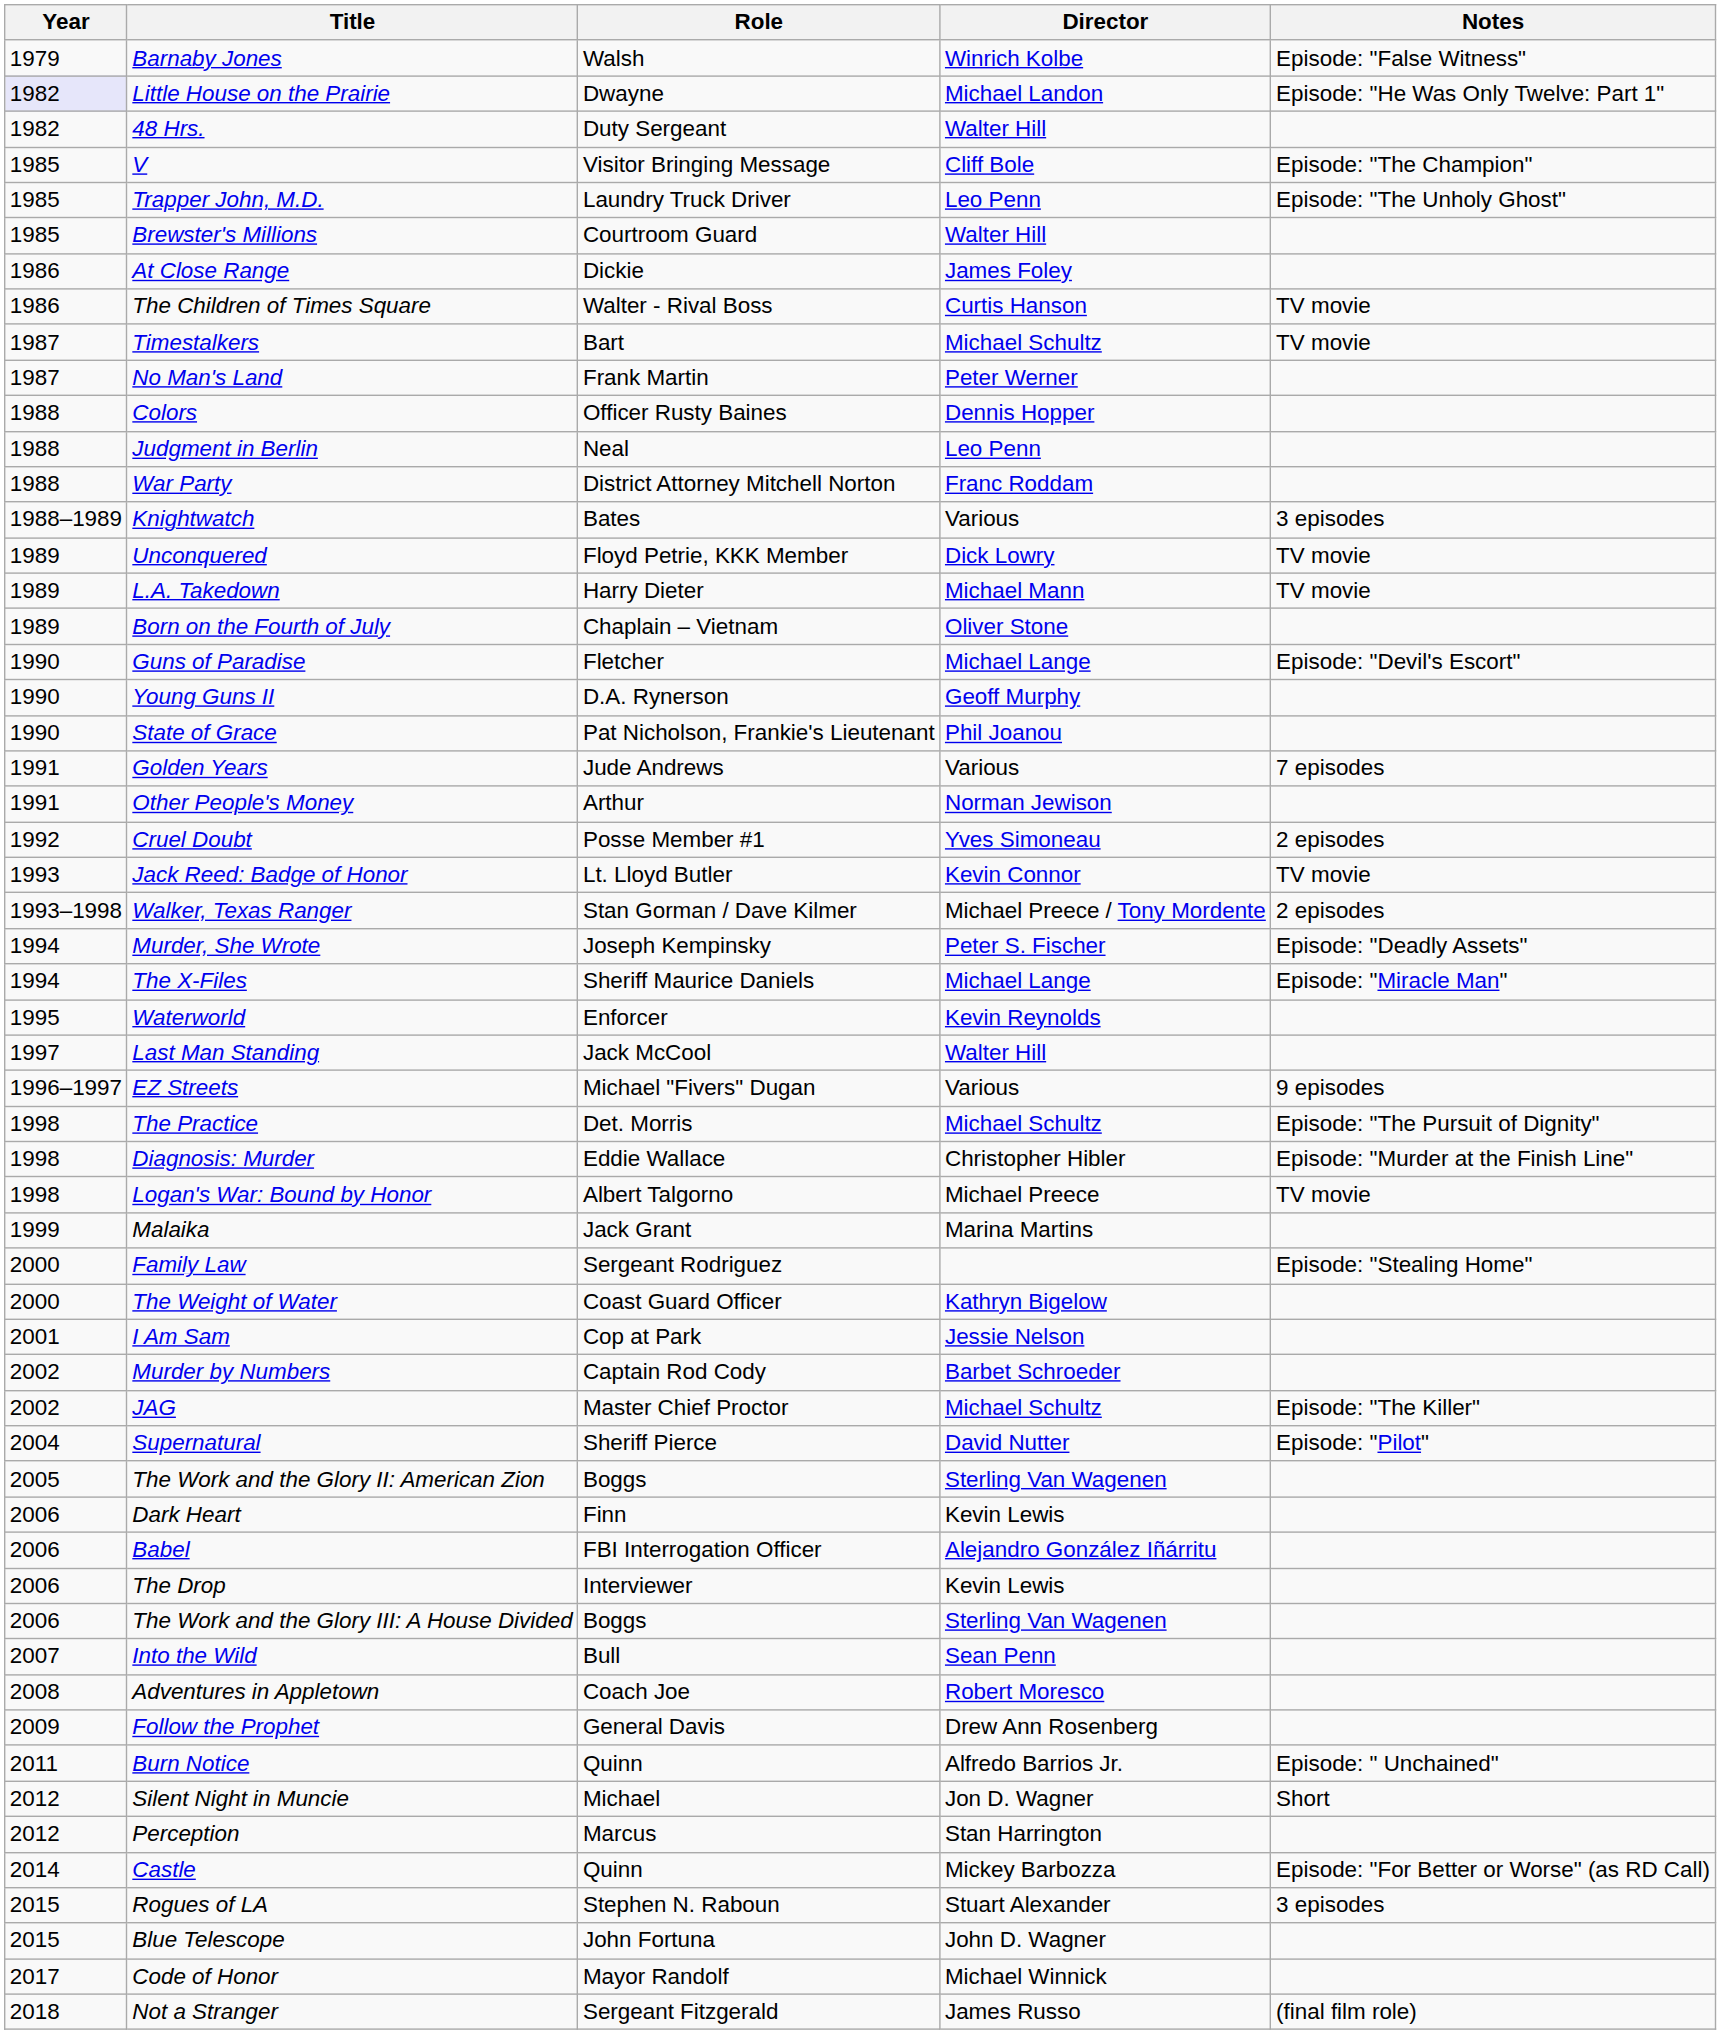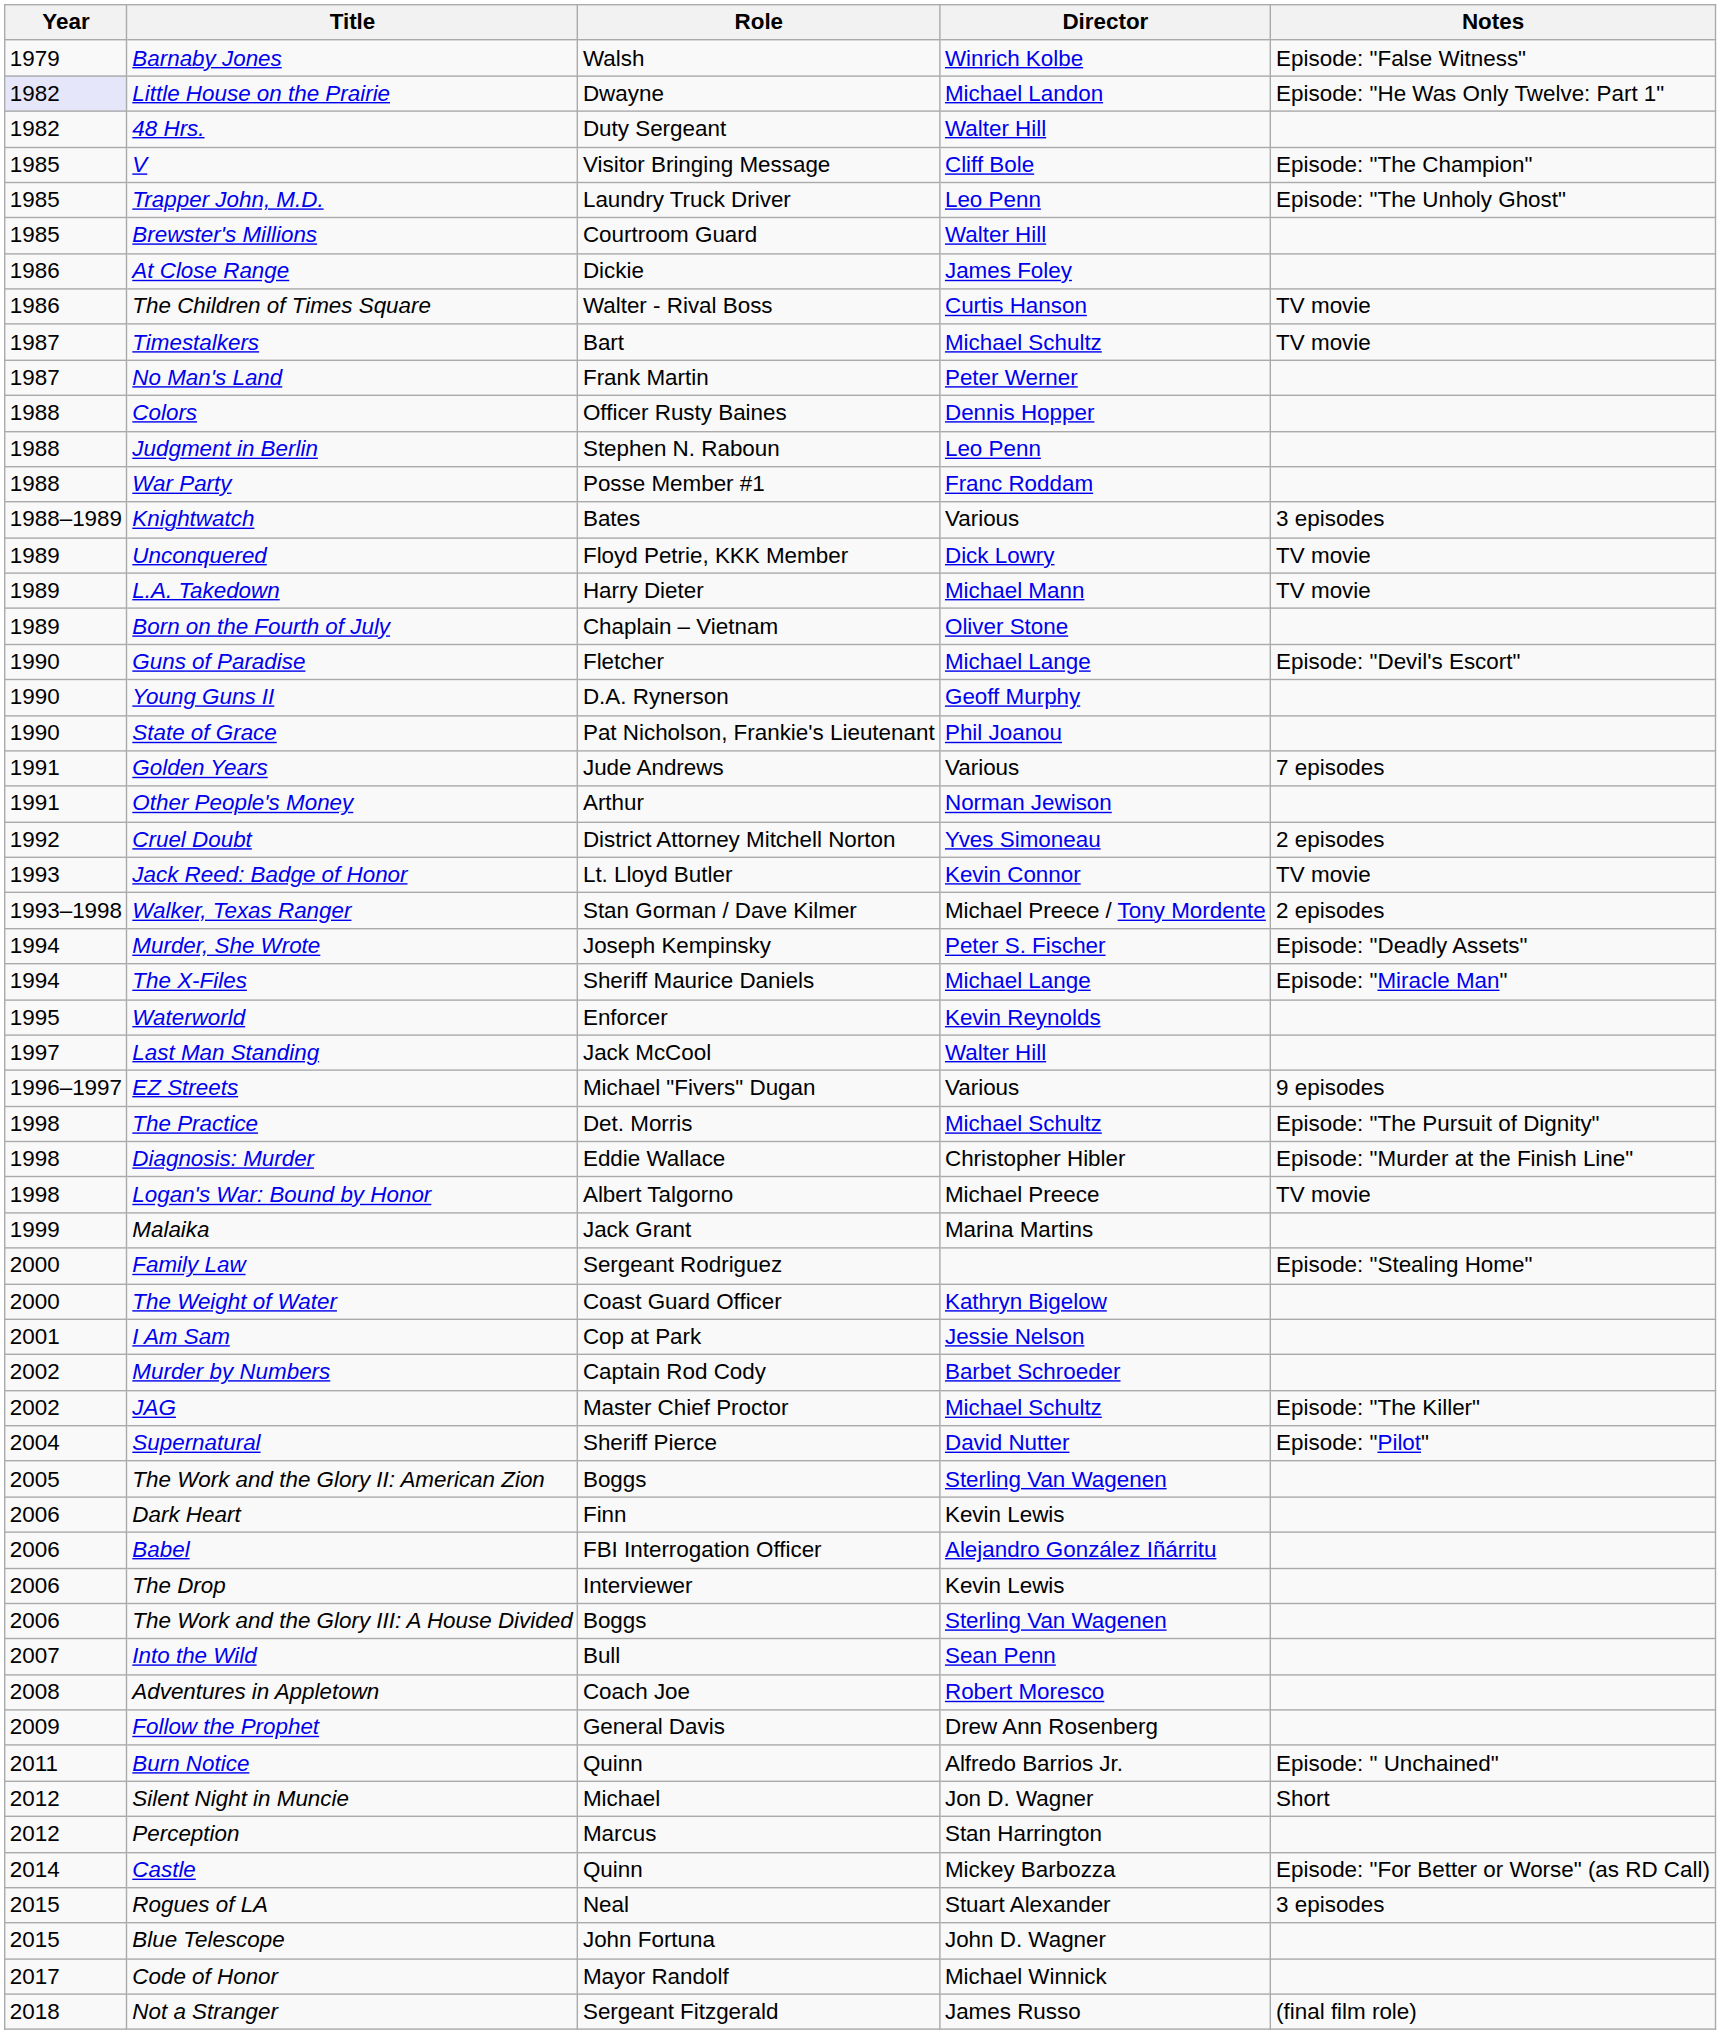 <table class="wikitable sortable">
 <tr>
 <th>Year</th>
 <th>Title</th>
 <th>Role</th>
 <th>Director</th>
 <th class="unsortable">Notes</th>
 </tr>
 <tr>
 <td>1979</td>
 <td><em><a href='#'>Barnaby Jones</a></em></td>
 <td>Walsh</td>
 <td><a href='#'>Winrich Kolbe</a></td>
 <td>Episode: "False Witness"</td>
 </tr>
 <tr>
 <td style="background: lavender;">1982</td>
 <td><em><a href='#'>Little House on the Prairie</a></em></td>
 <td>Dwayne</td>
 <td><a href='#'>Michael Landon</a></td>
 <td>Episode: "He Was Only Twelve: Part 1"</td>
 </tr>
 <tr>
 <td>1982</td>
 <td><em><a href='#'>48 Hrs.</a></em></td>
 <td>Duty Sergeant</td>
 <td><a href='#'>Walter Hill</a></td>
 <td></td>
 </tr>
 <tr>
 <td>1985</td>
 <td><em><a href='#'>V</a></em></td>
 <td>Visitor Bringing Message</td>
 <td><a href='#'>Cliff Bole</a></td>
 <td>Episode: "The Champion"</td>
 </tr>
 <tr>
 <td>1985</td>
 <td><em><a href='#'>Trapper John, M.D.</a></em></td>
 <td>Laundry Truck Driver</td>
 <td><a href='#'>Leo Penn</a></td>
 <td>Episode: "The Unholy Ghost"</td>
 </tr>
 <tr>
 <td>1985</td>
 <td><em><a href='#'>Brewster's Millions</a></em></td>
 <td>Courtroom Guard</td>
 <td><a href='#'>Walter Hill</a></td>
 <td></td>
 </tr>
 <tr>
 <td>1986</td>
 <td><em><a href='#'>At Close Range</a></em></td>
 <td>Dickie</td>
 <td><a href='#'>James Foley</a></td>
 <td></td>
 </tr>
 <tr>
 <td>1986</td>
 <td><em>The Children of Times Square</em></td>
 <td>Walter - Rival Boss</td>
 <td><a href='#'>Curtis Hanson</a></td>
 <td>TV movie</td>
 </tr>
 <tr>
 <td>1987</td>
 <td><em><a href='#'>Timestalkers</a></em></td>
 <td>Bart</td>
 <td><a href='#'>Michael Schultz</a></td>
 <td>TV movie</td>
 </tr>
 <tr>
 <td>1987</td>
 <td><em><a href='#'>No Man's Land</a></em></td>
 <td>Frank Martin</td>
 <td><a href='#'>Peter Werner</a></td>
 <td></td>
 </tr>
 <tr>
 <td>1988</td>
 <td><em><a href='#'>Colors</a></em></td>
 <td>Officer Rusty Baines</td>
 <td><a href='#'>Dennis Hopper</a></td>
 <td></td>
 </tr>
 <tr>
 <td>1988</td>
 <td><em><a href='#'>Judgment in Berlin</a></em></td>
-<td>Neal</td>
+<td>Stephen N. Raboun</td>
 <td><a href='#'>Leo Penn</a></td>
 <td></td>
 </tr>
 <tr>
 <td>1988</td>
 <td><em><a href='#'>War Party</a></em></td>
-<td>District Attorney Mitchell Norton</td>
+<td>Posse Member #1</td>
 <td><a href='#'>Franc Roddam</a></td>
 <td></td>
 </tr>
 <tr>
 <td>1988–1989</td>
 <td><em><a href='#'>Knightwatch</a></em></td>
 <td>Bates</td>
 <td>Various</td>
 <td>3 episodes</td>
 </tr>
 <tr>
 <td>1989</td>
 <td><em><a href='#'>Unconquered</a></em></td>
 <td>Floyd Petrie, KKK Member</td>
 <td><a href='#'>Dick Lowry</a></td>
 <td>TV movie</td>
 </tr>
 <tr>
 <td>1989</td>
 <td><em><a href='#'>L.A. Takedown</a></em></td>
 <td>Harry Dieter</td>
 <td><a href='#'>Michael Mann</a></td>
 <td>TV movie</td>
 </tr>
 <tr>
 <td>1989</td>
 <td><em><a href='#'>Born on the Fourth of July</a></em></td>
 <td>Chaplain – Vietnam</td>
 <td><a href='#'>Oliver Stone</a></td>
 <td></td>
 </tr>
 <tr>
 <td>1990</td>
 <td><em><a href='#'>Guns of Paradise</a></em></td>
 <td>Fletcher</td>
 <td><a href='#'>Michael Lange</a></td>
 <td>Episode: "Devil's Escort"</td>
 </tr>
 <tr>
 <td>1990</td>
 <td><em><a href='#'>Young Guns II</a></em></td>
 <td>D.A. Rynerson</td>
 <td><a href='#'>Geoff Murphy</a></td>
 <td></td>
 </tr>
 <tr>
 <td>1990</td>
 <td><em><a href='#'>State of Grace</a></em></td>
 <td>Pat Nicholson, Frankie's Lieutenant</td>
 <td><a href='#'>Phil Joanou</a></td>
 <td></td>
 </tr>
 <tr>
 <td>1991</td>
 <td><em><a href='#'>Golden Years</a></em></td>
 <td>Jude Andrews</td>
 <td>Various</td>
 <td>7 episodes</td>
 </tr>
 <tr>
 <td>1991</td>
 <td><em><a href='#'>Other People's Money</a></em></td>
 <td>Arthur</td>
 <td><a href='#'>Norman Jewison</a></td>
 <td></td>
 </tr>
 <tr>
 <td>1992</td>
 <td><em><a href='#'>Cruel Doubt</a></em></td>
-<td>Posse Member #1</td>
+<td>District Attorney Mitchell Norton</td>
 <td><a href='#'>Yves Simoneau</a></td>
 <td>2 episodes</td>
 </tr>
 <tr>
 <td>1993</td>
 <td><em><a href='#'>Jack Reed: Badge of Honor</a></em></td>
 <td>Lt. Lloyd Butler</td>
 <td><a href='#'>Kevin Connor</a></td>
 <td>TV movie</td>
 </tr>
 <tr>
 <td>1993–1998</td>
 <td><em><a href='#'>Walker, Texas Ranger</a></em></td>
 <td>Stan Gorman / Dave Kilmer</td>
 <td>Michael Preece / <a href='#'>Tony Mordente</a></td>
 <td>2 episodes</td>
 </tr>
 <tr>
 <td>1994</td>
 <td><em><a href='#'>Murder, She Wrote</a></em></td>
 <td>Joseph Kempinsky</td>
 <td><a href='#'>Peter S. Fischer</a></td>
 <td>Episode: "Deadly Assets"</td>
 </tr>
 <tr>
 <td>1994</td>
 <td><em><a href='#'>The X-Files</a></em></td>
 <td>Sheriff Maurice Daniels</td>
 <td><a href='#'>Michael Lange</a></td>
 <td>Episode: "<a href='#'>Miracle Man</a>"</td>
 </tr>
 <tr>
 <td>1995</td>
 <td><em><a href='#'>Waterworld</a></em></td>
 <td>Enforcer</td>
 <td><a href='#'>Kevin Reynolds</a></td>
 <td></td>
 </tr>
 <tr>
 <td>1997</td>
 <td><em><a href='#'>Last Man Standing</a></em></td>
 <td>Jack McCool</td>
 <td><a href='#'>Walter Hill</a></td>
 <td></td>
 </tr>
 <tr>
 <td>1996–1997</td>
 <td><em><a href='#'>EZ Streets</a></em></td>
 <td>Michael "Fivers" Dugan</td>
 <td>Various</td>
 <td>9 episodes</td>
 </tr>
 <tr>
 <td>1998</td>
 <td><em><a href='#'>The Practice</a></em></td>
 <td>Det. Morris</td>
 <td><a href='#'>Michael Schultz</a></td>
 <td>Episode: "The Pursuit of Dignity"</td>
 </tr>
 <tr>
 <td>1998</td>
 <td><em><a href='#'>Diagnosis: Murder</a></em></td>
 <td>Eddie Wallace</td>
 <td>Christopher Hibler</td>
 <td>Episode: "Murder at the Finish Line"</td>
 </tr>
 <tr>
 <td>1998</td>
 <td><em><a href='#'>Logan's War: Bound by Honor</a></em></td>
 <td>Albert Talgorno</td>
 <td>Michael Preece</td>
 <td>TV movie</td>
 </tr>
 <tr>
 <td>1999</td>
 <td><em>Malaika</em></td>
 <td>Jack Grant</td>
 <td>Marina Martins</td>
 <td></td>
 </tr>
 <tr>
 <td>2000</td>
 <td><em><a href='#'>Family Law</a></em></td>
 <td>Sergeant Rodriguez</td>
 <td></td>
 <td>Episode: "Stealing Home"</td>
 </tr>
 <tr>
 <td>2000</td>
 <td><em><a href='#'>The Weight of Water</a></em></td>
 <td>Coast Guard Officer</td>
 <td><a href='#'>Kathryn Bigelow</a></td>
 <td></td>
 </tr>
 <tr>
 <td>2001</td>
 <td><em><a href='#'>I Am Sam</a></em></td>
 <td>Cop at Park</td>
 <td><a href='#'>Jessie Nelson</a></td>
 <td></td>
 </tr>
 <tr>
 <td>2002</td>
 <td><em><a href='#'>Murder by Numbers</a></em></td>
 <td>Captain Rod Cody</td>
 <td><a href='#'>Barbet Schroeder</a></td>
 <td></td>
 </tr>
 <tr>
 <td>2002</td>
 <td><em><a href='#'>JAG</a></em></td>
 <td>Master Chief Proctor</td>
 <td><a href='#'>Michael Schultz</a></td>
 <td>Episode: "The Killer"</td>
 </tr>
 <tr>
 <td>2004</td>
 <td><em><a href='#'>Supernatural</a></em></td>
 <td>Sheriff Pierce</td>
 <td><a href='#'>David Nutter</a></td>
 <td>Episode: "<a href='#'>Pilot</a>"</td>
 </tr>
 <tr>
 <td>2005</td>
 <td><em>The Work and the Glory II: American Zion</em></td>
 <td>Boggs</td>
 <td><a href='#'>Sterling Van Wagenen</a></td>
 <td></td>
 </tr>
 <tr>
 <td>2006</td>
 <td><em>Dark Heart</em></td>
 <td>Finn</td>
 <td>Kevin Lewis</td>
 <td></td>
 </tr>
 <tr>
 <td>2006</td>
 <td><em><a href='#'>Babel</a></em></td>
 <td>FBI Interrogation Officer</td>
 <td><a href='#'>Alejandro González Iñárritu</a></td>
 <td></td>
 </tr>
 <tr>
 <td>2006</td>
 <td><em>The Drop</em></td>
 <td>Interviewer</td>
 <td>Kevin Lewis</td>
 <td></td>
 </tr>
 <tr>
 <td>2006</td>
 <td><em>The Work and the Glory III: A House Divided</em></td>
 <td>Boggs</td>
 <td><a href='#'>Sterling Van Wagenen</a></td>
 <td></td>
 </tr>
 <tr>
 <td>2007</td>
 <td><em><a href='#'>Into the Wild</a></em></td>
 <td>Bull</td>
 <td><a href='#'>Sean Penn</a></td>
 <td></td>
 </tr>
 <tr>
 <td>2008</td>
 <td><em>Adventures in Appletown</em></td>
 <td>Coach Joe</td>
 <td><a href='#'>Robert Moresco</a></td>
 <td></td>
 </tr>
 <tr>
 <td>2009</td>
 <td><em><a href='#'>Follow the Prophet</a></em></td>
 <td>General Davis</td>
 <td>Drew Ann Rosenberg</td>
 <td></td>
 </tr>
 <tr>
 <td>2011</td>
 <td><em><a href='#'>Burn Notice</a></em></td>
 <td>Quinn</td>
 <td>Alfredo Barrios Jr.</td>
 <td>Episode: " Unchained"</td>
 </tr>
 <tr>
 <td>2012</td>
 <td><em>Silent Night in Muncie</em></td>
 <td>Michael</td>
 <td>Jon D. Wagner</td>
 <td>Short</td>
 </tr>
 <tr>
 <td>2012</td>
 <td><em>Perception</em></td>
 <td>Marcus</td>
 <td>Stan Harrington</td>
 <td></td>
 </tr>
 <tr>
 <td>2014</td>
 <td><em><a href='#'>Castle</a></em></td>
 <td>Quinn</td>
 <td>Mickey Barbozza</td>
 <td>Episode: "For Better or Worse" (as RD Call)</td>
 </tr>
 <tr>
 <td>2015</td>
 <td><em>Rogues of LA</em></td>
-<td>Stephen N. Raboun</td>
+<td>Neal</td>
 <td>Stuart Alexander</td>
 <td>3 episodes</td>
 </tr>
 <tr>
 <td>2015</td>
 <td><em>Blue Telescope</em></td>
 <td>John Fortuna</td>
 <td>John D. Wagner</td>
 <td></td>
 </tr>
 <tr>
 <td>2017</td>
 <td><em>Code of Honor</em></td>
 <td>Mayor Randolf</td>
 <td>Michael Winnick</td>
 <td></td>
 </tr>
 <tr>
 <td>2018</td>
 <td><em>Not a Stranger</em></td>
 <td>Sergeant Fitzgerald</td>
 <td>James Russo</td>
 <td>(final film role)</td>
 </tr>
 </table>
